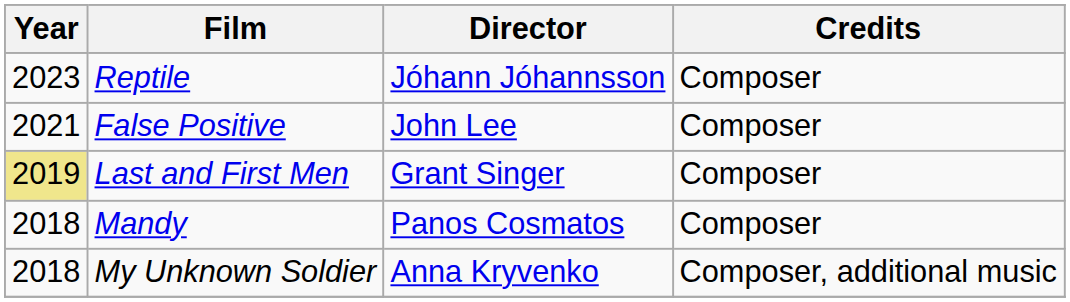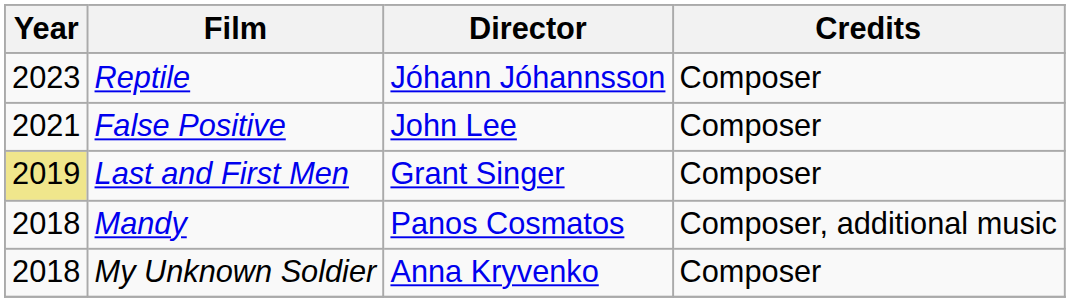 <table class="wikitable">
 <tr>
 <th>Year</th>
 <th>Film</th>
 <th>Director</th>
 <th>Credits</th>
 </tr>
 <tr>
 <td>2023</td>
 <td><em><a href='#'>Reptile</a></em></td>
 <td><a href='#'>Jóhann Jóhannsson</a></td>
 <td>Composer</td>
 </tr>
 <tr>
 <td>2021</td>
 <td><em><a href='#'>False Positive</a></em></td>
 <td><a href='#'>John Lee</a></td>
 <td>Composer</td>
 </tr>
 <tr>
 <td style="background: khaki;">2019</td>
 <td><em><a href='#'>Last and First Men</a></em></td>
 <td><a href='#'>Grant Singer</a></td>
 <td>Composer</td>
 </tr>
 <tr>
 <td>2018</td>
 <td><em><a href='#'>Mandy</a></em></td>
 <td><a href='#'>Panos Cosmatos</a></td>
-<td>Composer</td>
+<td>Composer, additional music</td>
 </tr>
 <tr>
 <td>2018</td>
 <td><em>My Unknown Soldier</em></td>
 <td><a href='#'>Anna Kryvenko</a></td>
-<td>Composer, additional music</td>
+<td>Composer</td>
 </tr>
 <tr>
 </tr>
 </table>
